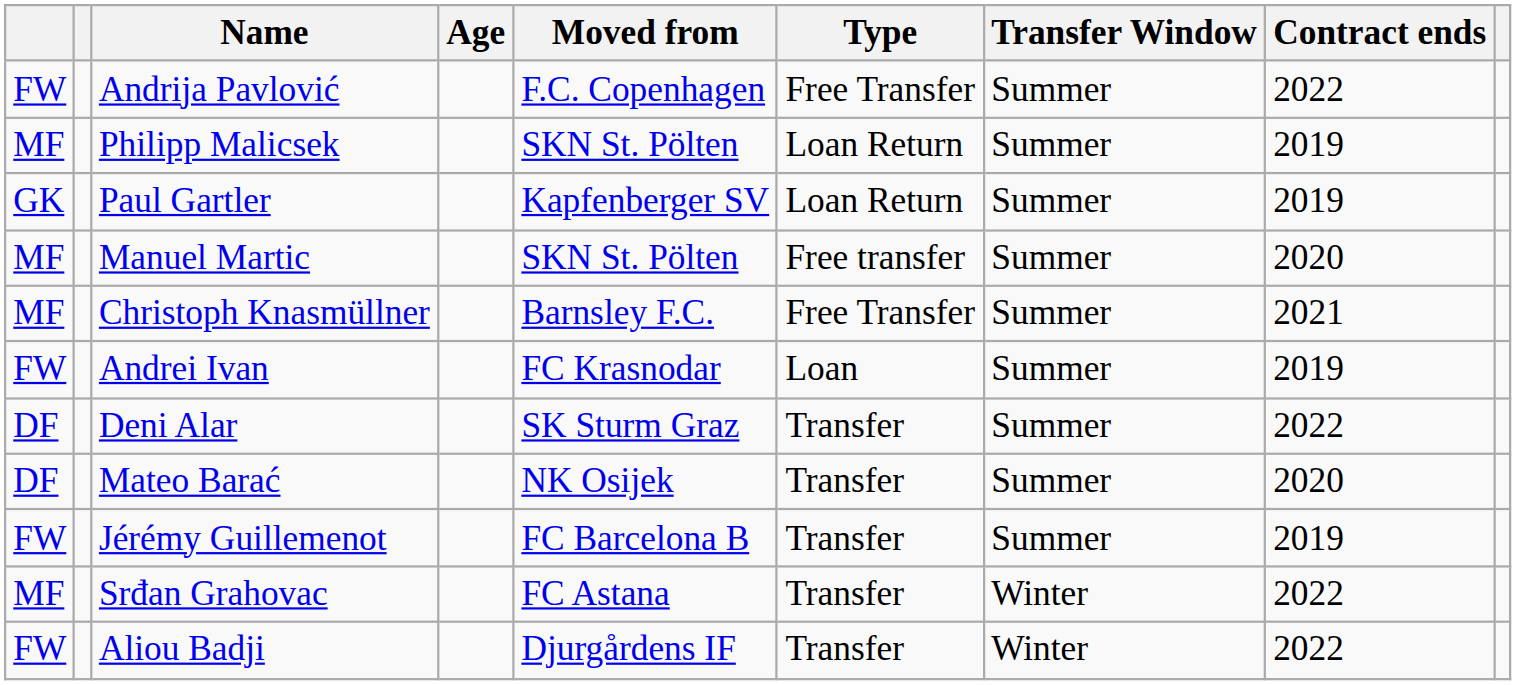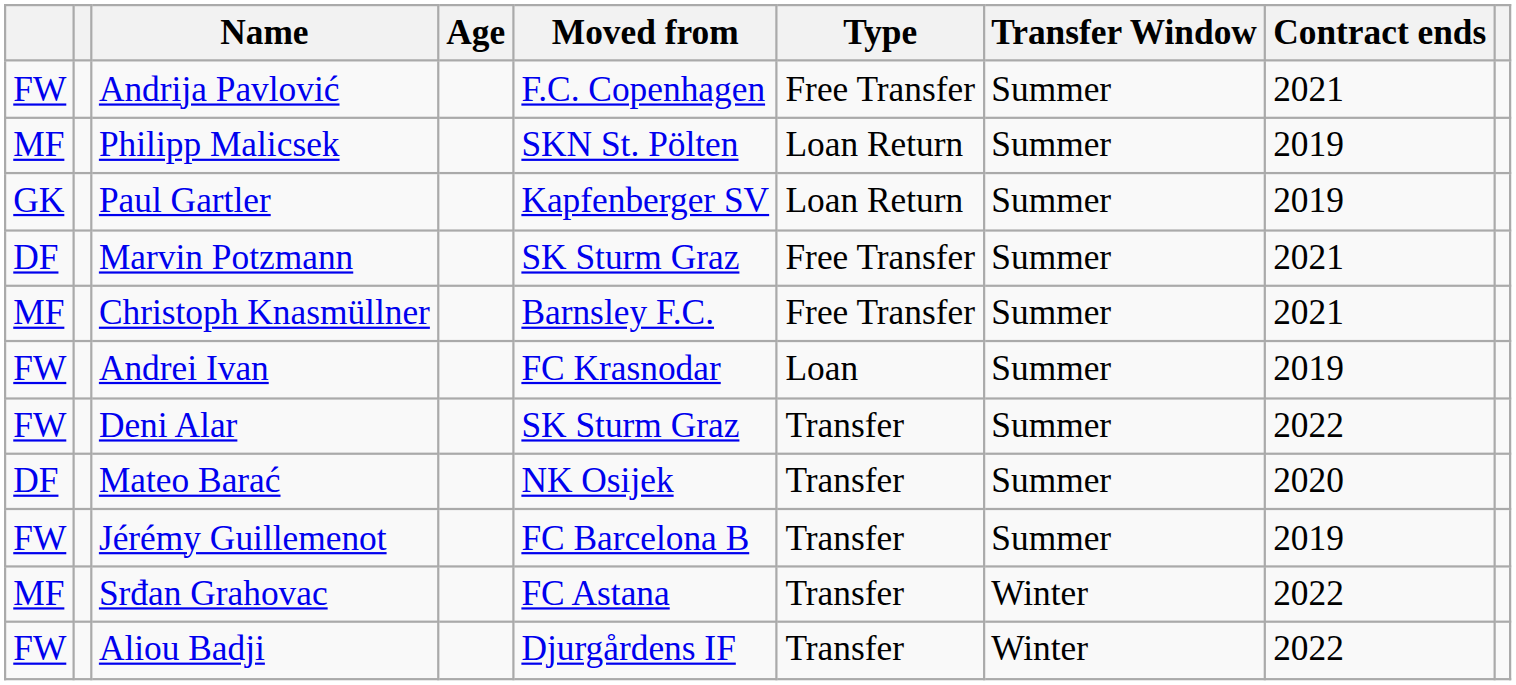 <table class="wikitable">
 <tr>
 <th></th>
 <th></th>
 <th>Name</th>
 <th>Age</th>
 <th>Moved from</th>
 <th>Type</th>
 <th>Transfer Window</th>
 <th>Contract ends</th>
 <th></th>
 </tr>
 <tr>
 <td><a href='#'>FW</a></td>
 <td></td>
 <td><a href='#'>Andrija Pavlović</a></td>
 <td></td>
 <td> <a href='#'>F.C. Copenhagen</a></td>
 <td>Free Transfer</td>
 <td>Summer</td>
-<td>2022</td>
+<td>2021</td>
 <td></td>
 </tr>
 <tr>
 <td><a href='#'>MF</a></td>
 <td></td>
 <td><a href='#'>Philipp Malicsek</a></td>
 <td></td>
 <td> <a href='#'>SKN St. Pölten</a></td>
 <td>Loan Return</td>
 <td>Summer</td>
 <td>2019</td>
 <td></td>
 </tr>
 <tr>
 <td><a href='#'>GK</a></td>
 <td></td>
 <td><a href='#'>Paul Gartler</a></td>
 <td></td>
 <td> <a href='#'>Kapfenberger SV</a></td>
 <td>Loan Return</td>
 <td>Summer</td>
 <td>2019</td>
 <td></td>
 </tr>
 <tr>
-<td><a href='#'>MF</a></td>
+<td><a href='#'>DF</a></td>
 <td></td>
-<td><a href='#'>Manuel Martic</a></td>
+<td><a href='#'>Marvin Potzmann</a></td>
 <td></td>
-<td> <a href='#'>SKN St. Pölten</a></td>
-<td>Free transfer</td>
+<td> <a href='#'>SK Sturm Graz</a></td>
+<td>Free Transfer</td>
 <td>Summer</td>
-<td>2020</td>
+<td>2021</td>
 <td></td>
 </tr>
 <tr>
 <td><a href='#'>MF</a></td>
 <td></td>
 <td><a href='#'>Christoph Knasmüllner</a></td>
 <td></td>
 <td> <a href='#'>Barnsley F.C.</a></td>
 <td>Free Transfer</td>
 <td>Summer</td>
 <td>2021</td>
 <td></td>
 </tr>
 <tr>
 <td><a href='#'>FW</a></td>
 <td></td>
 <td><a href='#'>Andrei Ivan</a></td>
 <td></td>
 <td> <a href='#'>FC Krasnodar</a></td>
 <td>Loan</td>
 <td>Summer</td>
 <td>2019</td>
 <td></td>
 </tr>
 <tr>
-<td><a href='#'>DF</a></td>
+<td><a href='#'>FW</a></td>
 <td></td>
 <td><a href='#'>Deni Alar</a></td>
 <td></td>
 <td> <a href='#'>SK Sturm Graz</a></td>
 <td>Transfer</td>
 <td>Summer</td>
 <td>2022</td>
 <td></td>
 </tr>
 <tr>
 <td><a href='#'>DF</a></td>
 <td></td>
 <td><a href='#'>Mateo Barać</a></td>
 <td></td>
 <td> <a href='#'>NK Osijek</a></td>
 <td>Transfer</td>
 <td>Summer</td>
 <td>2020</td>
 <td></td>
 </tr>
 <tr>
 <td><a href='#'>FW</a></td>
 <td></td>
 <td><a href='#'>Jérémy Guillemenot</a></td>
 <td></td>
 <td> <a href='#'>FC Barcelona B</a></td>
 <td>Transfer</td>
 <td>Summer</td>
 <td>2019</td>
 <td></td>
 </tr>
 <tr>
 <td><a href='#'>MF</a></td>
 <td></td>
 <td><a href='#'>Srđan Grahovac</a></td>
 <td></td>
 <td> <a href='#'>FC Astana</a></td>
 <td>Transfer</td>
 <td>Winter</td>
 <td>2022</td>
 <td></td>
 </tr>
 <tr>
 <td><a href='#'>FW</a></td>
 <td></td>
 <td><a href='#'>Aliou Badji</a></td>
 <td></td>
 <td> <a href='#'>Djurgårdens IF</a></td>
 <td>Transfer</td>
 <td>Winter</td>
 <td>2022</td>
 <td></td>
 </tr>
 </table>
